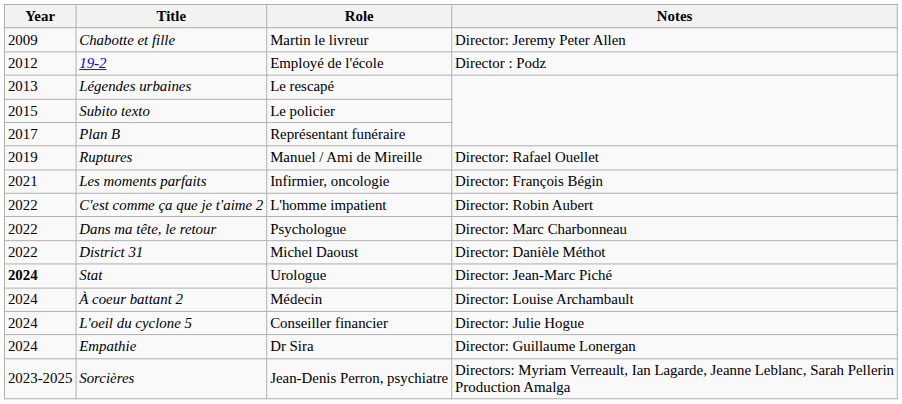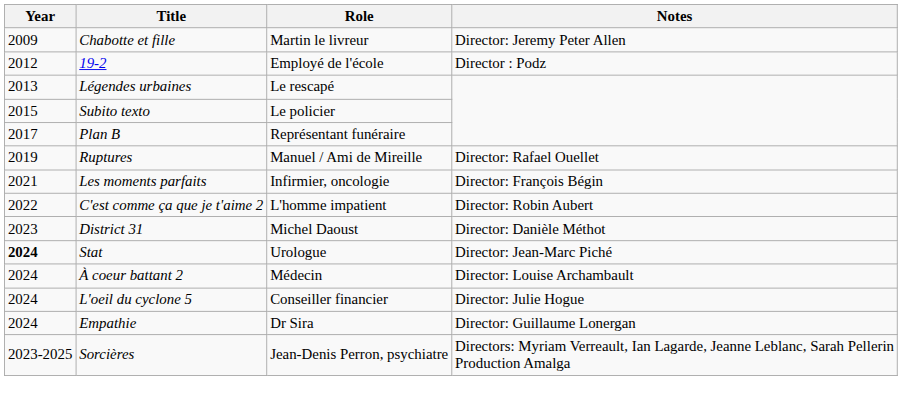 <table class="wikitable sortable">
 <tr>
 <th>Year</th>
 <th>Title</th>
 <th>Role</th>
 <th>Notes</th>
 </tr>
 <tr>
 <td>2009</td>
 <td><em>Chabotte et fille</em></td>
 <td>Martin le livreur</td>
 <td>Director: Jeremy Peter Allen</td>
 </tr>
 <tr>
 <td>2012</td>
 <td><a href='#'><em>19-2</em></a></td>
 <td>Employé de l'école</td>
 <td>Director : Podz</td>
 </tr>
 <tr>
 <td>2013</td>
 <td><em>Légendes urbaines</em></td>
 <td>Le rescapé</td>
 </tr>
 <tr>
 <td>2015</td>
 <td><em>Subito texto</em></td>
 <td>Le policier</td>
 </tr>
 <tr>
 <td>2017</td>
 <td><em>Plan B</em></td>
 <td>Représentant funéraire</td>
 </tr>
 <tr>
 <td>2019</td>
 <td><em>Ruptures</em></td>
 <td>Manuel / Ami de Mireille</td>
 <td>Director: Rafael Ouellet</td>
 </tr>
 <tr>
 <td>2021</td>
 <td><em>Les moments parfaits</em></td>
 <td>Infirmier, oncologie</td>
 <td>Director: François Bégin</td>
 </tr>
 <tr>
 <td>2022</td>
 <td><em>C'est comme ça que je t'aime 2</em></td>
 <td>L'homme impatient</td>
 <td>Director: Robin Aubert</td>
 </tr>
 <tr>
-<td>2022</td>
-<td><em>Dans ma tête, le retour</em></td>
-<td>Psychologue</td>
-<td>Director: Marc Charbonneau</td>
-</tr>
-<tr>
-<td>2022</td>
+<td>2023</td>
 <td><em>District 31</em></td>
 <td>Michel Daoust</td>
 <td>Director: Danièle Méthot</td>
 </tr>
 <tr>
 <td><strong>2024</strong></td>
 <td><em>Stat</em></td>
 <td>Urologue</td>
 <td>Director: Jean-Marc Piché</td>
 </tr>
 <tr>
 <td>2024</td>
 <td><em>À coeur battant 2</em></td>
 <td>Médecin</td>
 <td>Director: Louise Archambault</td>
 </tr>
 <tr>
 <td>2024</td>
 <td><em>L'oeil du cyclone 5</em></td>
 <td>Conseiller financier</td>
 <td>Director: Julie Hogue</td>
 </tr>
 <tr>
 <td>2024</td>
 <td><em>Empathie</em></td>
 <td>Dr Sira</td>
 <td>Director: Guillaume Lonergan</td>
 </tr>
 <tr>
 <td>2023-2025</td>
 <td><em>Sorcières</em></td>
 <td>Jean-Denis Perron, psychiatre</td>
 <td>Directors: Myriam Verreault, Ian Lagarde, Jeanne Leblanc, Sarah Pellerin<br>Production Amalga</td>
 </tr>
 </table>
